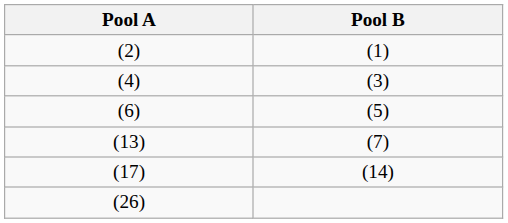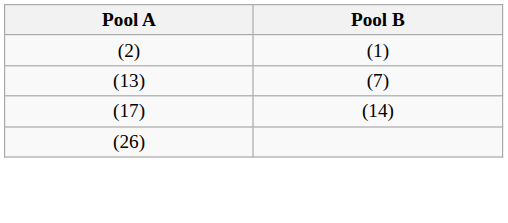 <table class="wikitable">
 <tr>
 <th width="200">Pool A</th>
 <th width="200">Pool B</th>
 </tr>
 <tr align="center">
 <td>  (2)</td>
 <td> (1)</td>
-</tr>
-<tr align="center">
-<td> (4)</td>
-<td> (3)</td>
-</tr>
-<tr align="center">
-<td> (6)</td>
-<td> (5)</td>
 </tr>
 <tr align="center">
 <td> (13)</td>
 <td> (7)</td>
 </tr>
 <tr align="center">
 <td> (17)</td>
 <td> (14)</td>
 </tr>
 <tr align="center">
 <td> (26)</td>
 <td></td>
 </tr>
 </table>
